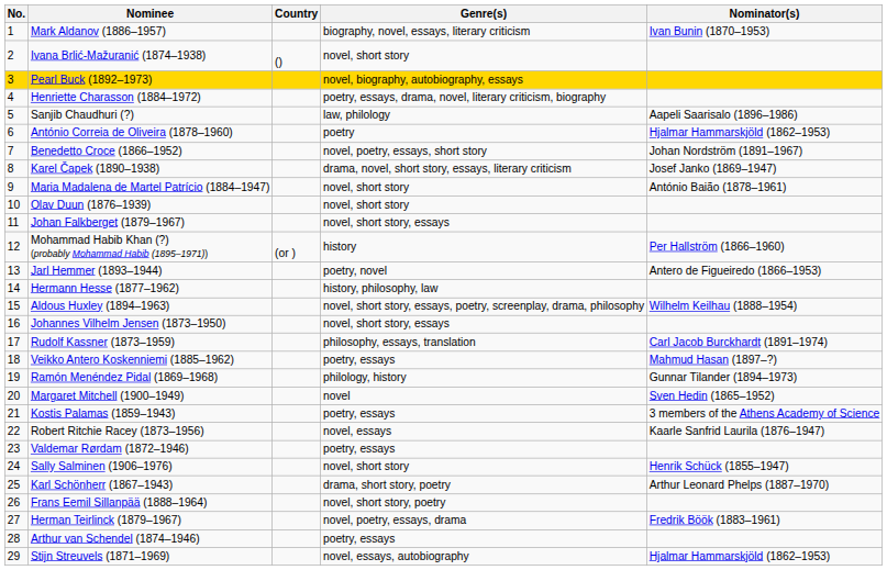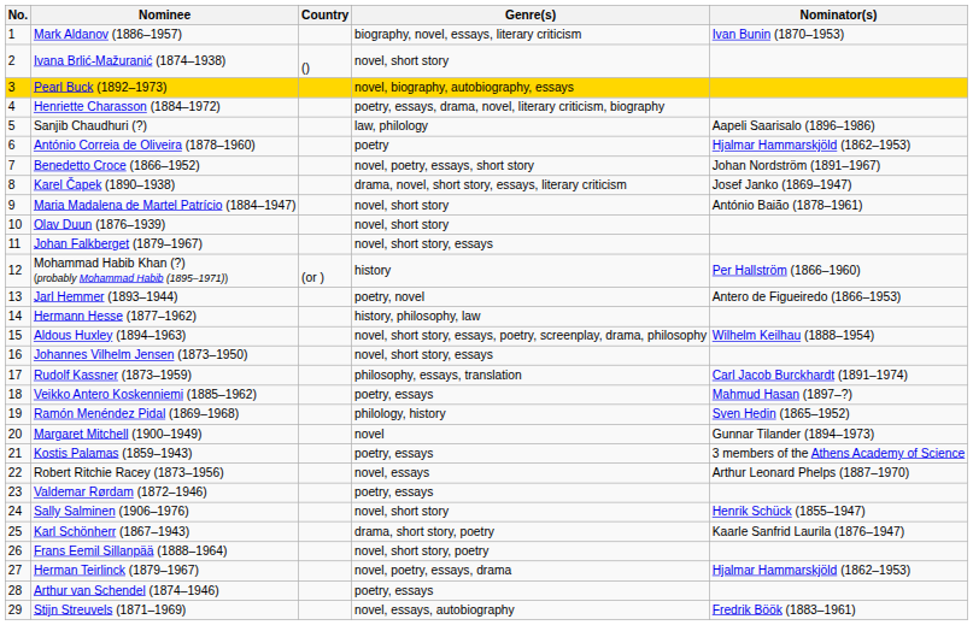 <table class="sortable wikitable mw-collapsible">
 <tr>
 <th scope="col">No.</th>
 <th scope="col">Nominee</th>
 <th scope="col">Country</th>
 <th scope="col">Genre(s)</th>
 <th scope="col">Nominator(s)</th>
 </tr>
 <tr>
 <td>1</td>
 <td><a href='#'>Mark Aldanov</a> (1886–1957)</td>
 <td><br></td>
 <td>biography, novel, essays, literary criticism</td>
 <td> <a href='#'>Ivan Bunin</a> (1870–1953)</td>
 </tr>
 <tr>
 <td>2</td>
 <td><a href='#'>Ivana Brlić-Mažuranić</a> (1874–1938)</td>
 <td><br>()</td>
 <td>novel, short story</td>
 <td></td>
 </tr>
 <tr>
 <td style="background:gold;white-space:nowrap">3</td>
 <td style="background:gold;white-space:nowrap"><a href='#'>Pearl Buck</a> (1892–1973)</td>
 <td style="background:gold;white-space:nowrap"></td>
 <td style="background:gold;white-space:nowrap">novel, biography, autobiography, essays</td>
 <td style="background:gold;white-space:nowrap"></td>
 </tr>
 <tr>
 <td>4</td>
 <td><a href='#'>Henriette Charasson</a> (1884–1972)</td>
 <td></td>
 <td>poetry, essays, drama, novel, literary criticism, biography</td>
 <td></td>
 </tr>
 <tr>
 <td>5</td>
 <td>Sanjib Chaudhuri (?)</td>
 <td></td>
 <td>law, philology</td>
 <td>Aapeli Saarisalo (1896–1986)</td>
 </tr>
 <tr>
 <td>6</td>
 <td><a href='#'>António Correia de Oliveira</a> (1878–1960)</td>
 <td></td>
 <td>poetry</td>
 <td><a href='#'>Hjalmar Hammarskjöld</a> (1862–1953)</td>
 </tr>
 <tr>
 <td>7</td>
 <td><a href='#'>Benedetto Croce</a> (1866–1952)</td>
 <td></td>
 <td>novel, poetry, essays, short story</td>
 <td>Johan Nordström (1891–1967)</td>
 </tr>
 <tr>
 <td>8</td>
 <td><a href='#'>Karel Čapek</a> (1890–1938)</td>
 <td></td>
 <td>drama, novel, short story, essays, literary criticism</td>
 <td>Josef Janko (1869–1947)</td>
 </tr>
 <tr>
 <td>9</td>
 <td><a href='#'>Maria Madalena de Martel Patrício</a> (1884–1947)</td>
 <td></td>
 <td>novel, short story</td>
 <td>António Baião (1878–1961)</td>
 </tr>
 <tr>
 <td>10</td>
 <td><a href='#'>Olav Duun</a> (1876–1939)</td>
 <td></td>
 <td>novel, short story</td>
 <td></td>
 </tr>
 <tr>
 <td>11</td>
 <td><a href='#'>Johan Falkberget</a> (1879–1967)</td>
 <td></td>
 <td>novel, short story, essays</td>
 <td></td>
 </tr>
 <tr>
 <td>12</td>
 <td>Mohammad Habib Khan (?)<br><small>(<em>probably <a href='#'>Mohammad Habib</a> (1895–1971)</em>)</small></td>
 <td><br>(or )</td>
 <td>history</td>
 <td><a href='#'>Per Hallström</a> (1866–1960)</td>
 </tr>
 <tr>
 <td>13</td>
 <td><a href='#'>Jarl Hemmer</a> (1893–1944)</td>
 <td></td>
 <td>poetry, novel</td>
 <td>Antero de Figueiredo (1866–1953)</td>
 </tr>
 <tr>
 <td>14</td>
 <td><a href='#'>Hermann Hesse</a> (1877–1962)</td>
 <td><br></td>
 <td>history, philosophy, law</td>
 <td></td>
 </tr>
 <tr>
 <td>15</td>
 <td><a href='#'>Aldous Huxley</a> (1894–1963)</td>
 <td></td>
 <td>novel, short story, essays, poetry, screenplay, drama, philosophy</td>
 <td><a href='#'>Wilhelm Keilhau</a> (1888–1954)</td>
 </tr>
 <tr>
 <td>16</td>
 <td><a href='#'>Johannes Vilhelm Jensen</a> (1873–1950)</td>
 <td></td>
 <td>novel, short story, essays</td>
 <td></td>
 </tr>
 <tr>
 <td>17</td>
 <td><a href='#'>Rudolf Kassner</a> (1873–1959)</td>
 <td></td>
 <td>philosophy, essays, translation</td>
 <td><a href='#'>Carl Jacob Burckhardt</a> (1891–1974)</td>
 </tr>
 <tr>
 <td>18</td>
 <td><a href='#'>Veikko Antero Koskenniemi</a> (1885–1962)</td>
 <td></td>
 <td>poetry, essays</td>
 <td><a href='#'>Mahmud Hasan</a> (1897–?)</td>
 </tr>
 <tr>
 <td>19</td>
 <td><a href='#'>Ramón Menéndez Pidal</a> (1869–1968)</td>
 <td></td>
 <td>philology, history</td>
-<td>Gunnar Tilander (1894–1973)</td>
+<td><a href='#'>Sven Hedin</a> (1865–1952)</td>
 </tr>
 <tr>
 <td>20</td>
 <td><a href='#'>Margaret Mitchell</a> (1900–1949)</td>
 <td></td>
 <td>novel</td>
-<td><a href='#'>Sven Hedin</a> (1865–1952)</td>
+<td>Gunnar Tilander (1894–1973)</td>
 </tr>
 <tr>
 <td>21</td>
 <td><a href='#'>Kostis Palamas</a> (1859–1943)</td>
 <td></td>
 <td>poetry, essays</td>
 <td>3 members of the <a href='#'>Athens Academy of Science</a></td>
 </tr>
 <tr>
 <td>22</td>
 <td>Robert Ritchie Racey (1873–1956)</td>
 <td></td>
 <td>novel, essays</td>
-<td>Kaarle Sanfrid Laurila (1876–1947)</td>
+<td>Arthur Leonard Phelps (1887–1970)</td>
 </tr>
 <tr>
 <td>23</td>
 <td><a href='#'>Valdemar Rørdam</a> (1872–1946)</td>
 <td></td>
 <td>poetry, essays</td>
 <td></td>
 </tr>
 <tr>
 <td>24</td>
 <td><a href='#'>Sally Salminen</a> (1906–1976)</td>
 <td></td>
 <td>novel, short story</td>
 <td><a href='#'>Henrik Schück</a> (1855–1947)</td>
 </tr>
 <tr>
 <td>25</td>
 <td><a href='#'>Karl Schönherr</a> (1867–1943)</td>
 <td></td>
 <td>drama, short story, poetry</td>
-<td>Arthur Leonard Phelps (1887–1970)</td>
+<td>Kaarle Sanfrid Laurila (1876–1947)</td>
 </tr>
 <tr>
 <td>26</td>
 <td><a href='#'>Frans Eemil Sillanpää</a> (1888–1964)</td>
 <td></td>
 <td>novel, short story, poetry</td>
 <td></td>
 </tr>
 <tr>
 <td>27</td>
 <td><a href='#'>Herman Teirlinck</a> (1879–1967)</td>
 <td></td>
 <td>novel, poetry, essays, drama</td>
-<td><a href='#'>Fredrik Böök</a> (1883–1961)</td>
+<td><a href='#'>Hjalmar Hammarskjöld</a> (1862–1953)</td>
 </tr>
 <tr>
 <td>28</td>
 <td><a href='#'>Arthur van Schendel</a> (1874–1946)</td>
 <td></td>
 <td>poetry, essays</td>
 <td></td>
 </tr>
 <tr>
 <td>29</td>
 <td><a href='#'>Stijn Streuvels</a> (1871–1969)</td>
 <td></td>
 <td>novel, essays, autobiography</td>
-<td><a href='#'>Hjalmar Hammarskjöld</a> (1862–1953)</td>
+<td><a href='#'>Fredrik Böök</a> (1883–1961)</td>
 </tr>
 </table>
